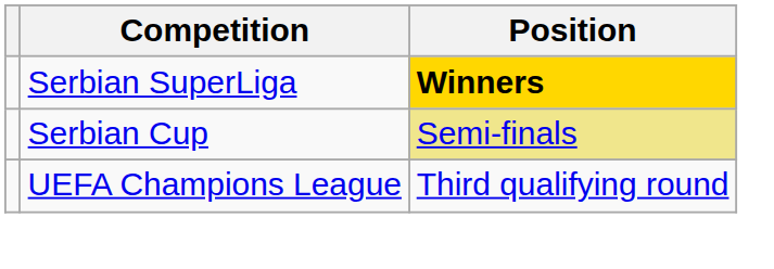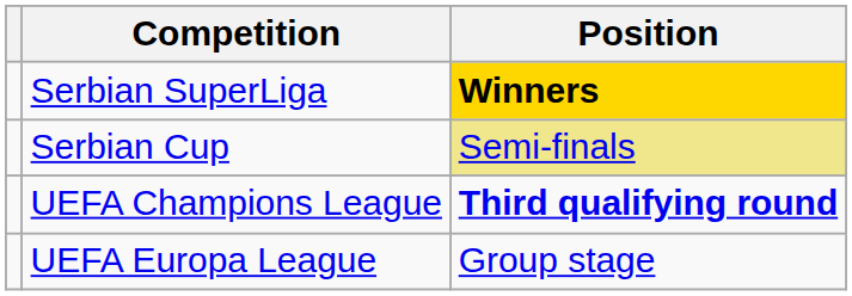 <table class="wikitable">
 <tr>
 <th></th>
 <th>Competition</th>
 <th>Position</th>
 </tr>
 <tr>
 <td></td>
 <td><a href='#'>Serbian SuperLiga</a></td>
 <td bgcolor=gold><strong>Winners</strong></td>
 </tr>
 <tr>
 <td></td>
 <td><a href='#'>Serbian Cup</a></td>
 <td style="background: khaki;"><a href='#'>Semi-finals</a></td>
 </tr>
 <tr>
 <td></td>
 <td><a href='#'>UEFA Champions League</a></td>
-<td><a href='#'>Third qualifying round</a></td>
+<td><strong><a href='#'>Third qualifying round</a></strong></td>
+</tr>
+<tr>
+<td></td>
+<td><a href='#'>UEFA Europa League</a></td>
+<td><a href='#'>Group stage</a></td>
 </tr>
 </table>
